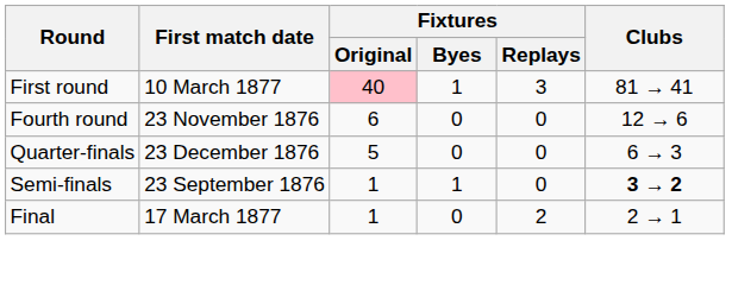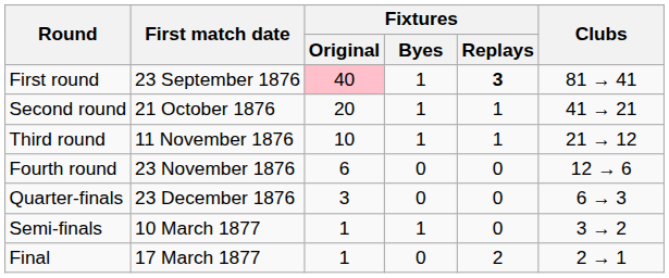 <table class="wikitable" style="text-align: center">
 <tr>
 <th rowspan=2 scop="col">Round</th>
 <th rowspan=2 scop="col">First match date</th>
 <th colspan=3 scop="col">Fixtures</th>
 <th rowspan=2 width=100 scop="col">Clubs</th>
 </tr>
 <tr>
 <th width=55>Original</th>
 <th width=55>Byes</th>
 <th width=55>Replays</th>
 </tr>
 <tr>
 <td align=left scop="row">First round</td>
-<td align=left>10 March 1877</td>
+<td align=left>23 September 1876</td>
 <td style="background: pink;">40</td>
 <td>1</td>
-<td>3</td>
+<td><strong>3</strong></td>
 <td>81 → 41</td>
+</tr>
+<tr>
+<td align=left scop="row">Second round</td>
+<td align=left>21 October 1876</td>
+<td>20</td>
+<td>1</td>
+<td>1</td>
+<td>41 → 21</td>
+</tr>
+<tr>
+<td align=left scop="row">Third round</td>
+<td align=left>11 November 1876</td>
+<td>10</td>
+<td>1</td>
+<td>1</td>
+<td>21 → 12</td>
 </tr>
 <tr>
 <td align=left scop="row">Fourth round</td>
 <td align=left>23 November 1876</td>
 <td>6</td>
 <td>0</td>
 <td>0</td>
 <td>12 → 6</td>
 </tr>
 <tr>
 <td align=left scop="row">Quarter-finals</td>
 <td align=left>23 December 1876</td>
-<td>5</td>
+<td>3</td>
 <td>0</td>
 <td>0</td>
 <td>6 → 3</td>
 </tr>
 <tr>
 <td align=left scop="row">Semi-finals</td>
-<td align=left>23 September 1876</td>
+<td align=left>10 March 1877</td>
 <td>1</td>
 <td>1</td>
 <td>0</td>
-<td><strong>3 → 2</strong></td>
+<td>3 → 2</td>
 </tr>
 <tr>
 <td align=left scop="row">Final</td>
 <td align=left>17 March 1877</td>
 <td>1</td>
 <td>0</td>
 <td>2</td>
 <td>2 → 1</td>
 </tr>
 </table>
